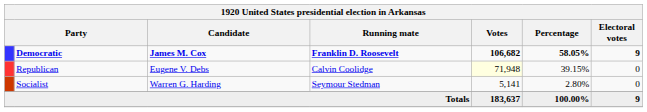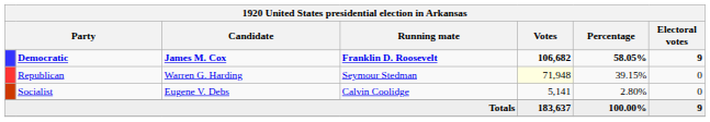 <table class="wikitable nowrap" style="font-size: 95%;">
 <tr>
 <th colspan="7">1920 United States presidential election in Arkansas</th>
 </tr>
 <tr>
 <th colspan="2" style="width: 15em">Party</th>
 <th style="width: 17em">Candidate</th>
 <th style="width: 17em">Running mate</th>
 <th style="width: 5em">Votes</th>
 <th style="width: 7em">Percentage</th>
 <th style="width: 5em">Electoral votes</th>
 </tr>
 <tr>
 <th style="background-color:#3333FF; width: 3px"></th>
 <td style="width: 130px"><strong><a href='#'>Democratic</a></strong></td>
 <td><strong><a href='#'>James M. Cox</a></strong></td>
 <td><strong><a href='#'>Franklin D. Roosevelt</a></strong></td>
 <td align="right"><strong>106,682</strong></td>
 <td align="right"><strong>58.05%</strong></td>
 <td align="right"><strong>9</strong></td>
 </tr>
 <tr>
 <th style="background-color:#FF3333; width: 3px"></th>
 <td style="width: 130px"><a href='#'>Republican</a></td>
-<td><a href='#'>Eugene V. Debs</a></td>
-<td><a href='#'>Calvin Coolidge</a></td>
+<td><a href='#'>Warren G. Harding</a></td>
+<td><a href='#'>Seymour Stedman</a></td>
 <td align="right" style="background: lightyellow;">71,948</td>
 <td align="right">39.15%</td>
 <td align="right">0</td>
 </tr>
 <tr>
 <th style="background-color:#CD3700; width: 3px"></th>
 <td style="width: 130px"><a href='#'>Socialist</a></td>
-<td><a href='#'>Warren G. Harding</a></td>
-<td><a href='#'>Seymour Stedman</a></td>
+<td><a href='#'>Eugene V. Debs</a></td>
+<td><a href='#'>Calvin Coolidge</a></td>
 <td align="right">5,141</td>
 <td align="right">2.80%</td>
 <td align="right">0</td>
 </tr>
 <tr>
 </tr>
 <tr bgcolor="#EEEEEE">
 <td colspan="4" align="right"><strong>Totals</strong></td>
 <td align="right"><strong>183,637</strong></td>
 <td align="right"><strong>100.00%</strong></td>
 <td align="right"><strong>9</strong></td>
 </tr>
 <tr bgcolor="#EEEEEE">
 </tr>
 </table>
